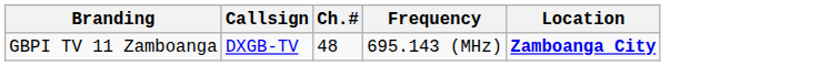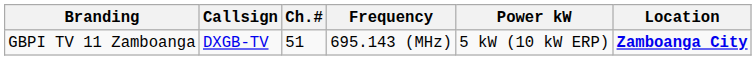 <table class="wikitable">
 <tr>
 <th>Branding</th>
 <th>Callsign</th>
 <th>Ch.#</th>
 <th>Frequency</th>
+<th>Power kW</th>
 <th>Location</th>
 </tr>
 <tr>
 <td>GBPI TV 11 Zamboanga</td>
 <td><a href='#'>DXGB-TV</a></td>
-<td>48</td>
+<td>51</td>
 <td>695.143 (MHz)</td>
+<td>5 kW (10 kW ERP)</td>
 <td><strong><a href='#'>Zamboanga City</a></strong></td>
 </tr>
 </table>
